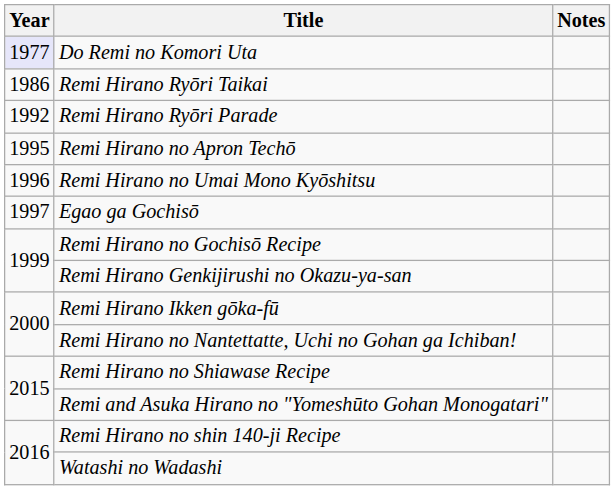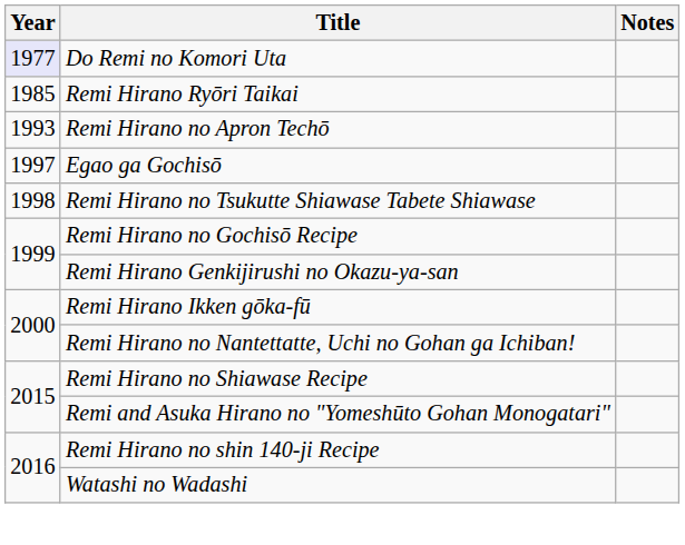 <table class="wikitable">
 <tr>
 <th>Year</th>
 <th>Title</th>
 <th>Notes</th>
 </tr>
 <tr>
 <td style="background: lavender;">1977</td>
 <td><em>Do Remi no Komori Uta</em></td>
 <td></td>
 </tr>
 <tr>
-<td>1986</td>
+<td>1985</td>
 <td><em>Remi Hirano Ryōri Taikai</em></td>
 <td></td>
 </tr>
 <tr>
-<td>1992</td>
-<td><em>Remi Hirano Ryōri Parade</em></td>
-<td></td>
-</tr>
-<tr>
-<td>1995</td>
+<td>1993</td>
 <td><em>Remi Hirano no Apron Techō</em></td>
-<td></td>
-</tr>
-<tr>
-<td>1996</td>
-<td><em>Remi Hirano no Umai Mono Kyōshitsu</em></td>
 <td></td>
 </tr>
 <tr>
 <td>1997</td>
 <td><em>Egao ga Gochisō</em></td>
+<td></td>
+</tr>
+<tr>
+<td>1998</td>
+<td><em>Remi Hirano no Tsukutte Shiawase Tabete Shiawase</em></td>
 <td></td>
 </tr>
 <tr>
 <td rowspan="2">1999</td>
 <td><em>Remi Hirano no Gochisō Recipe</em></td>
 <td></td>
 </tr>
 <tr>
 <td><em>Remi Hirano Genkijirushi no Okazu-ya-san</em></td>
 <td></td>
 </tr>
 <tr>
 <td rowspan="2">2000</td>
 <td><em>Remi Hirano Ikken gōka-fū</em></td>
 <td></td>
 </tr>
 <tr>
 <td><em>Remi Hirano no Nantettatte, Uchi no Gohan ga Ichiban!</em></td>
 <td></td>
 </tr>
 <tr>
 <td rowspan="2">2015</td>
 <td><em>Remi Hirano no Shiawase Recipe</em></td>
 <td></td>
 </tr>
 <tr>
 <td><em>Remi and Asuka Hirano no "Yomeshūto Gohan Monogatari"</em></td>
 <td></td>
 </tr>
 <tr>
 <td rowspan="2">2016</td>
 <td><em>Remi Hirano no shin 140-ji Recipe</em></td>
 <td></td>
 </tr>
 <tr>
 <td><em>Watashi no Wadashi</em></td>
 <td></td>
 </tr>
 </table>
